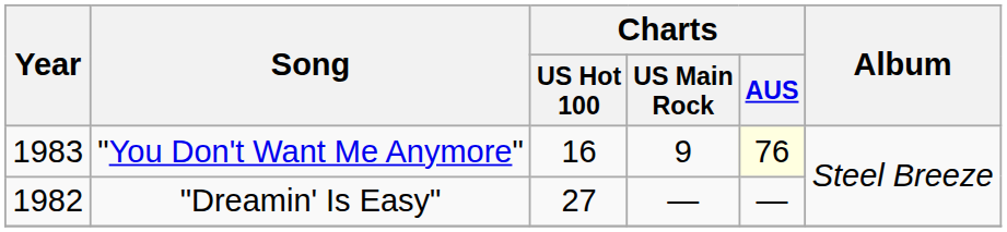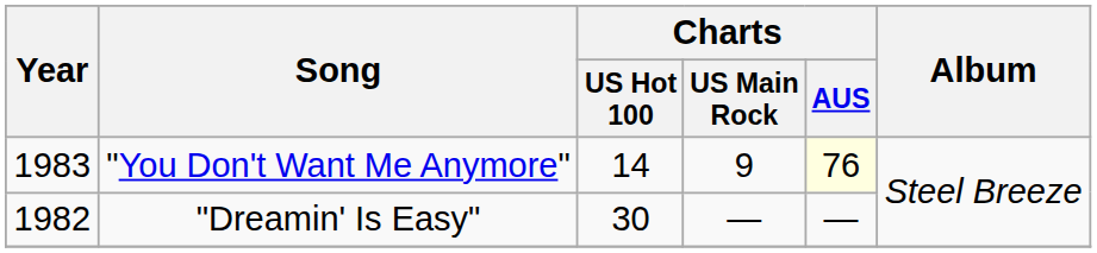 <table class="wikitable" style="text-align:center;">
 <tr>
 <th scope="col" rowspan="2">Year</th>
 <th scope="col" rowspan="2">Song</th>
 <th scope="col" colspan="3">Charts</th>
 <th scope="col" rowspan="2">Album</th>
 </tr>
 <tr>
 <th scope="col" style="font-size:80%;">US Hot<br>100</th>
 <th scope="col" style="font-size:80%;">US Main<br>Rock</th>
 <th scope="col" style="font-size:80%;"><a href='#'>AUS</a></th>
 </tr>
 <tr>
 <td>1983</td>
 <td><div>"<a href='#'>You Don't Want Me Anymore</a>"</div></td>
-<td>16</td>
+<td>14</td>
 <td>9</td>
 <td style="background: lightyellow;">76</td>
 <td rowspan="2"><em>Steel Breeze</em></td>
 </tr>
 <tr>
 <td>1982</td>
 <td><div>"Dreamin' Is Easy"</div></td>
-<td>27</td>
+<td>30</td>
 <td>—</td>
 <td>—</td>
 </tr>
 <tr>
 </tr>
 </table>
